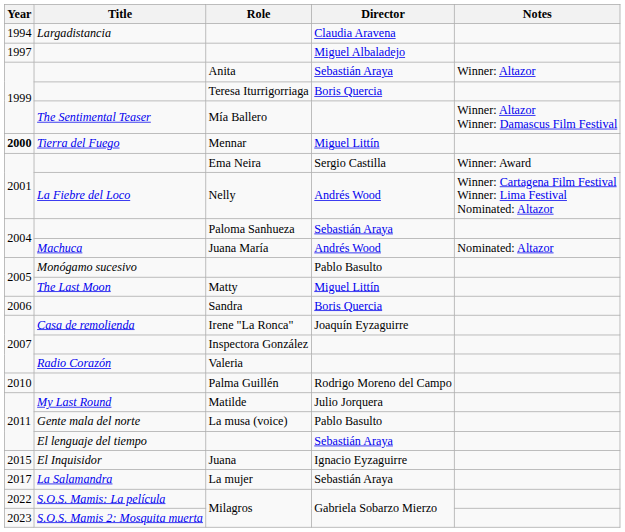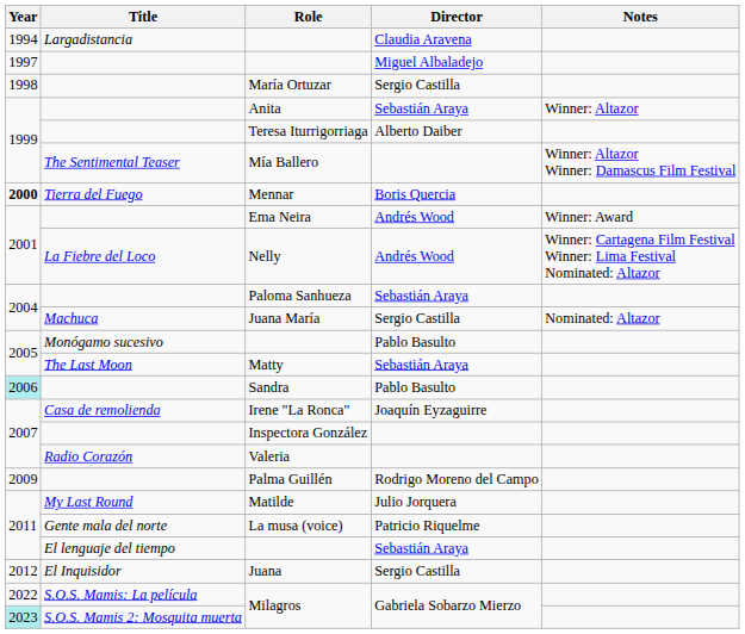 <table class="wikitable sortable">
 <tr>
 <th>Year</th>
 <th>Title</th>
 <th>Role</th>
 <th>Director</th>
 <th class="unsortable">Notes</th>
 </tr>
 <tr>
 <td>1994</td>
 <td><em>Largadistancia</em></td>
 <td></td>
 <td><a href='#'>Claudia Aravena</a></td>
 <td></td>
 </tr>
 <tr>
 <td>1997</td>
 <td><em></em></td>
 <td></td>
 <td><a href='#'>Miguel Albaladejo</a></td>
 <td></td>
 </tr>
 <tr>
+<td>1998</td>
+<td><em></em></td>
+<td>María Ortuzar</td>
+<td>Sergio Castilla</td>
+<td></td>
+</tr>
+<tr>
 <td rowspan="3">1999</td>
 <td><em></em></td>
 <td>Anita</td>
 <td><a href='#'>Sebastián Araya</a></td>
 <td>Winner: <a href='#'>Altazor</a></td>
 </tr>
 <tr>
 <td><em></em></td>
 <td>Teresa Iturrigorriaga</td>
-<td><a href='#'>Boris Quercia</a></td>
+<td>Alberto Daiber</td>
 <td></td>
 </tr>
 <tr>
 <td><em><a href='#'>The Sentimental Teaser</a></em></td>
 <td>Mía Ballero</td>
 <td></td>
 <td>Winner: <a href='#'>Altazor</a><br>Winner: <a href='#'>Damascus Film Festival</a></td>
 </tr>
 <tr>
 <td><strong>2000</strong></td>
 <td><em><a href='#'>Tierra del Fuego</a></em></td>
 <td>Mennar</td>
-<td><a href='#'>Miguel Littín</a></td>
+<td><a href='#'>Boris Quercia</a></td>
 <td></td>
 </tr>
 <tr>
 <td rowspan="2">2001</td>
 <td><em></em></td>
 <td>Ema Neira</td>
-<td>Sergio Castilla</td>
+<td><a href='#'>Andrés Wood</a></td>
 <td>Winner:  Award</td>
 </tr>
 <tr>
 <td><em><a href='#'>La Fiebre del Loco</a></em></td>
 <td>Nelly</td>
 <td><a href='#'>Andrés Wood</a></td>
 <td>Winner: <a href='#'>Cartagena Film Festival</a> <br>Winner: <a href='#'>Lima Festival</a> <br> Nominated: <a href='#'>Altazor</a></td>
 </tr>
 <tr>
 <td rowspan="2">2004</td>
 <td><em></em></td>
 <td>Paloma Sanhueza</td>
 <td><a href='#'>Sebastián Araya</a></td>
 <td></td>
 </tr>
 <tr>
 <td><em><a href='#'>Machuca</a></em></td>
 <td>Juana María</td>
-<td><a href='#'>Andrés Wood</a></td>
+<td>Sergio Castilla</td>
 <td>Nominated: <a href='#'>Altazor</a></td>
 </tr>
 <tr>
 <td rowspan="2">2005</td>
 <td><em>Monógamo sucesivo</em></td>
 <td></td>
 <td>Pablo Basulto</td>
 <td></td>
 </tr>
 <tr>
 <td><em><a href='#'>The Last Moon</a></em></td>
 <td>Matty</td>
-<td><a href='#'>Miguel Littín</a></td>
+<td><a href='#'>Sebastián Araya</a></td>
 <td></td>
 </tr>
 <tr>
-<td>2006</td>
+<td style="background: paleturquoise;">2006</td>
 <td><em></em></td>
 <td>Sandra</td>
-<td><a href='#'>Boris Quercia</a></td>
+<td>Pablo Basulto</td>
 <td></td>
 </tr>
 <tr>
 <td rowspan="3">2007</td>
 <td><em><a href='#'>Casa de remolienda</a></em></td>
 <td>Irene "La Ronca"</td>
 <td>Joaquín Eyzaguirre</td>
 <td></td>
 </tr>
 <tr>
 <td><em></em></td>
 <td>Inspectora González</td>
 <td></td>
 <td></td>
 </tr>
 <tr>
 <td><em><a href='#'>Radio Corazón</a></em></td>
 <td>Valeria</td>
 <td></td>
 </tr>
 <tr>
-<td>2010</td>
+<td>2009</td>
 <td><em></em></td>
 <td>Palma Guillén</td>
 <td>Rodrigo Moreno del Campo</td>
 <td></td>
 </tr>
 <tr>
 <td rowspan="3">2011</td>
 <td><em><a href='#'>My Last Round</a></em></td>
 <td>Matilde</td>
 <td>Julio Jorquera</td>
 <td></td>
 </tr>
 <tr>
 <td><em>Gente mala del norte</em></td>
 <td>La musa (voice)</td>
-<td>Pablo Basulto</td>
+<td>Patricio Riquelme</td>
 <td></td>
 </tr>
 <tr>
 <td><em>El lenguaje del tiempo</em></td>
 <td></td>
 <td><a href='#'>Sebastián Araya</a></td>
 </tr>
 <tr>
-<td>2015</td>
+<td>2012</td>
 <td><em>El Inquisidor</em></td>
 <td>Juana</td>
-<td>Ignacio Eyzaguirre</td>
-<td></td>
-</tr>
-<tr>
-<td>2017</td>
-<td><em><a href='#'>La Salamandra</a></em></td>
-<td>La mujer</td>
-<td>Sebastián Araya</td>
+<td>Sergio Castilla</td>
 <td></td>
 </tr>
 <tr>
 <td>2022</td>
 <td><em><a href='#'>S.O.S. Mamis: La película</a></em></td>
 <td rowspan="2">Milagros</td>
 <td rowspan="2">Gabriela Sobarzo Mierzo</td>
 <td></td>
 </tr>
 <tr>
-<td>2023</td>
+<td style="background: paleturquoise;">2023</td>
 <td><em><a href='#'>S.O.S. Mamis 2: Mosquita muerta</a></em></td>
 <td></td>
 </tr>
 </table>
